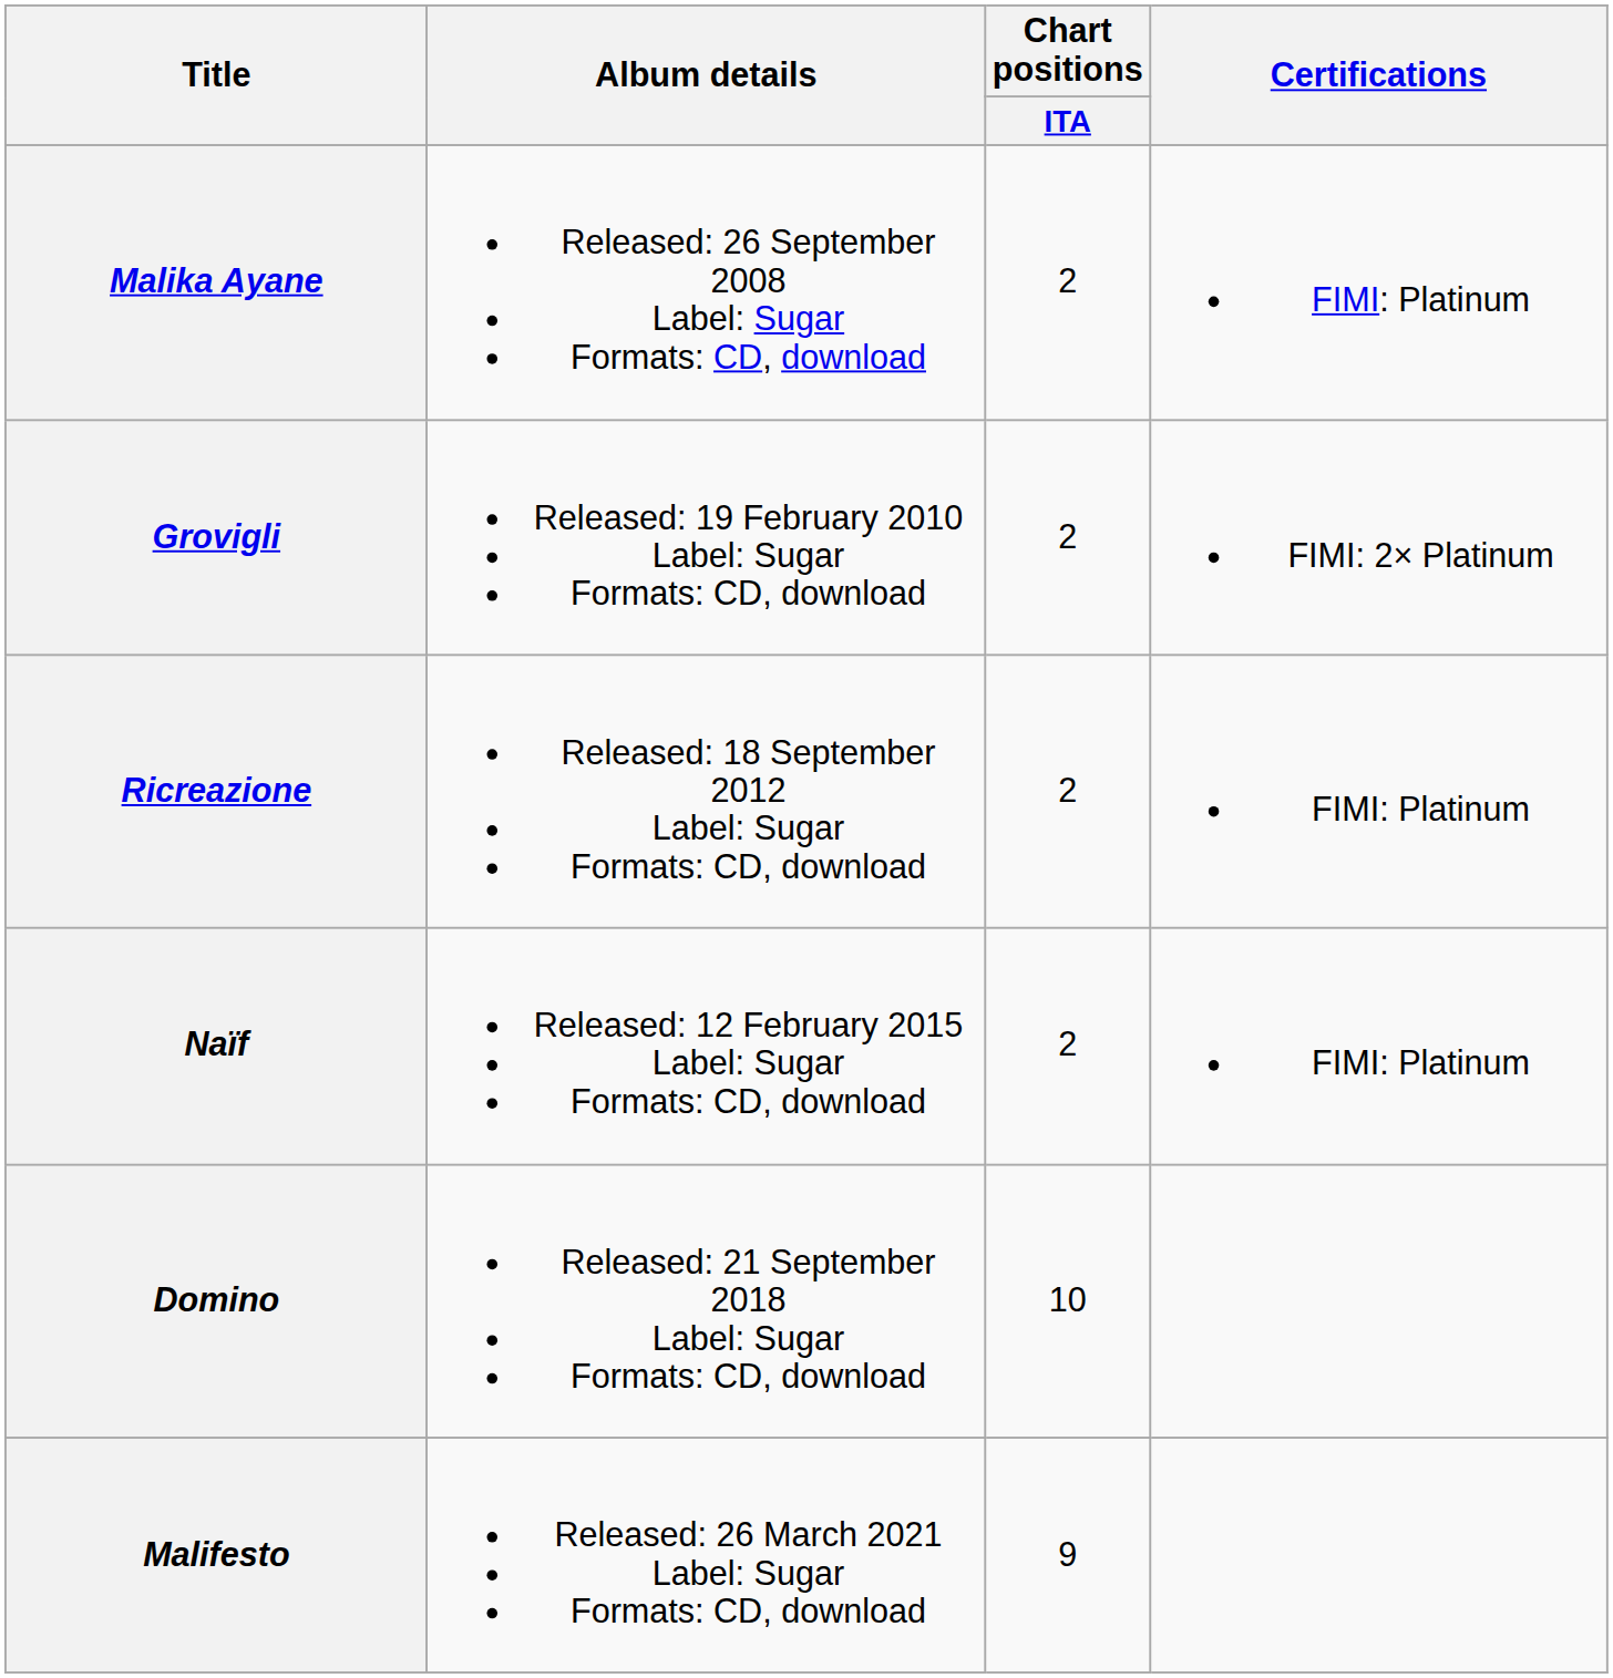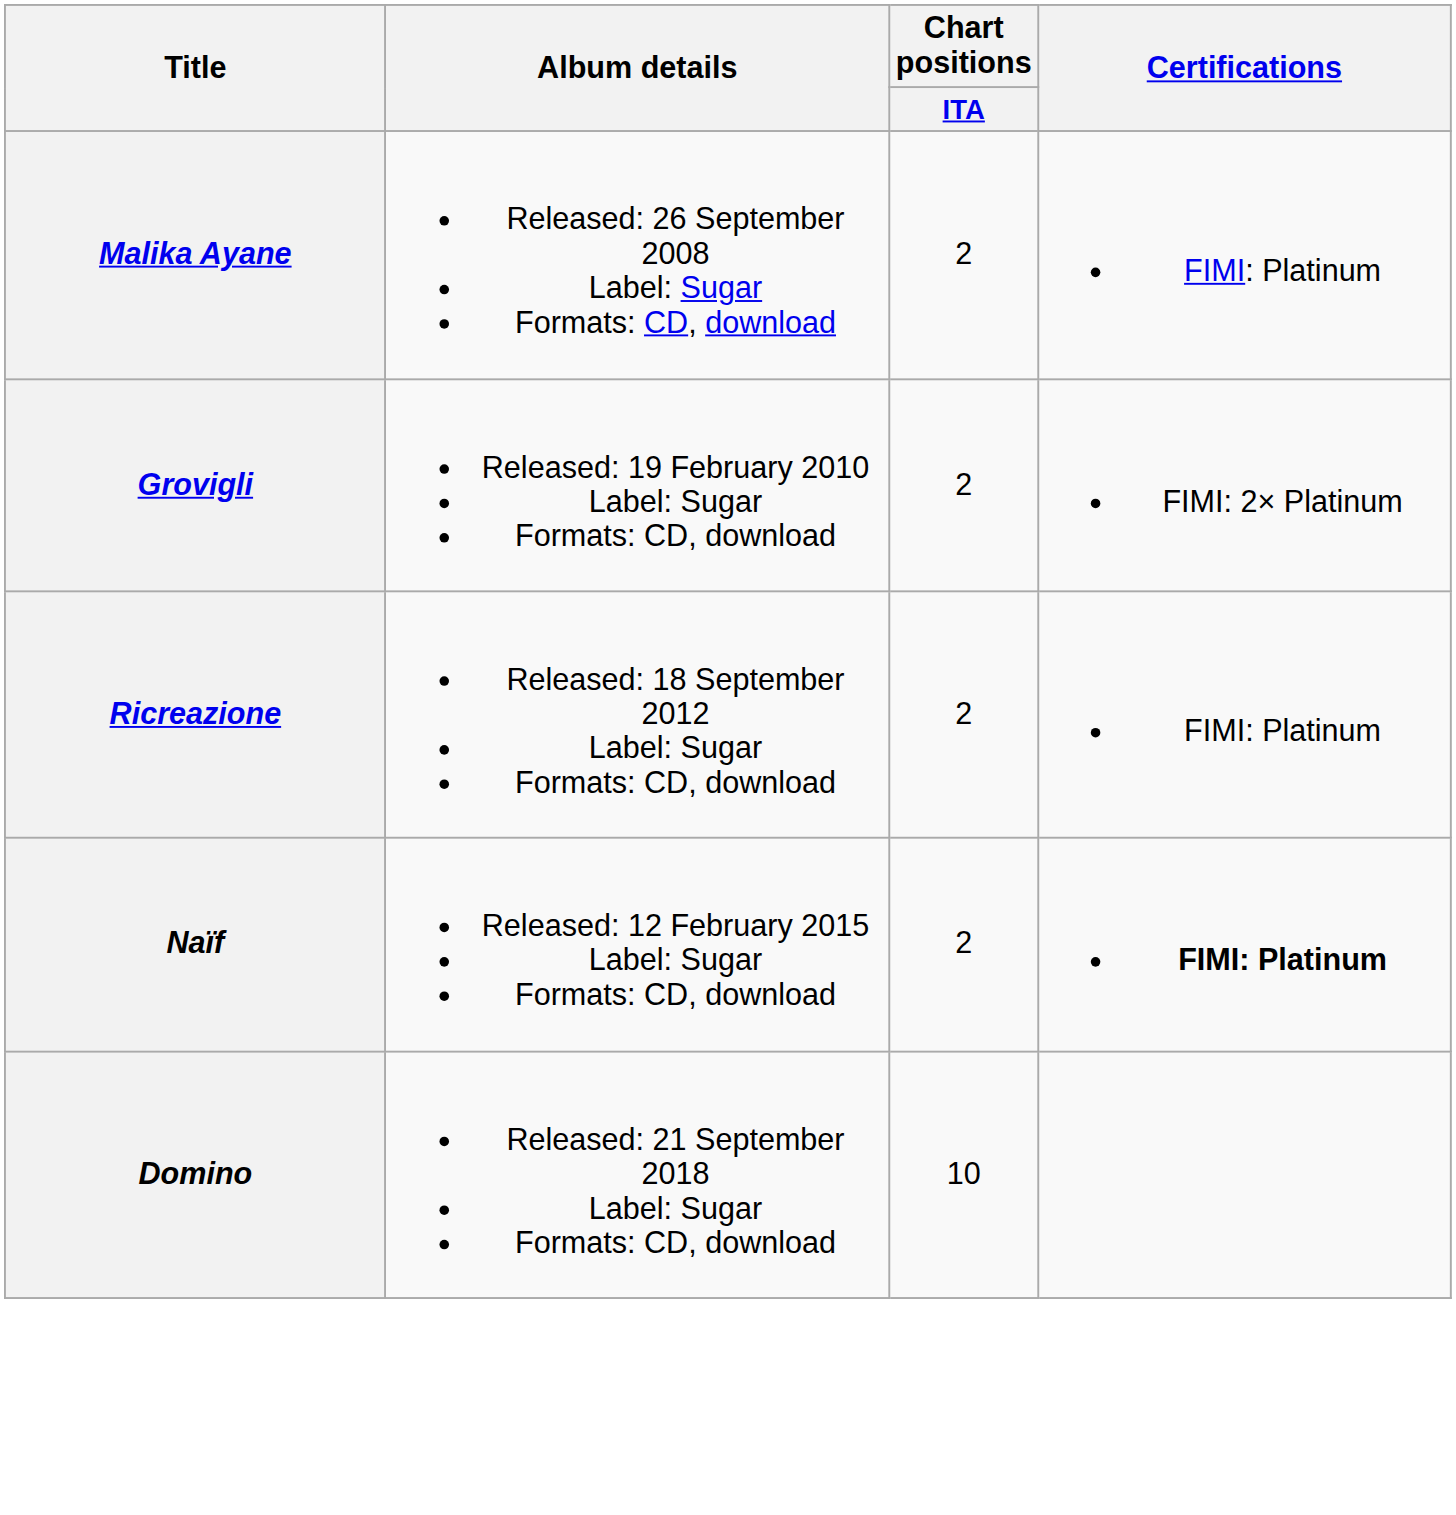 <table class="wikitable plainrowheaders" style="text-align:center;" border="1">
 <tr>
 <th scope="col" rowspan="2" style="width:12em;">Title</th>
 <th scope="col" rowspan="2" style="width:16em;">Album details</th>
 <th scope="col" colspan="1">Chart positions</th>
 <th scope="col" rowspan="2" style="width:13em;"><a href='#'>Certifications</a></th>
 </tr>
 <tr>
 <th scope="col" style="width:3em;font-size:90%;"><a href='#'>ITA</a><br></th>
 </tr>
 <tr>
 <th scope="row"><em><a href='#'>Malika Ayane</a></em></th>
 <td><br><ul><li>Released: 26 September 2008</li><li>Label: <a href='#'>Sugar</a></li><li>Formats: <a href='#'>CD</a>, <a href='#'>download</a></li></ul></td>
 <td>2</td>
 <td><br><ul><li><a href='#'>FIMI</a>: Platinum</li></ul></td>
 </tr>
 <tr>
 <th scope="row"><em><a href='#'>Grovigli</a></em></th>
 <td><br><ul><li>Released: 19 February 2010</li><li>Label: Sugar</li><li>Formats: CD, download</li></ul></td>
 <td>2</td>
 <td><br><ul><li>FIMI: 2× Platinum</li></ul></td>
 </tr>
 <tr>
 <th scope="row"><em><a href='#'>Ricreazione</a></em></th>
 <td><br><ul><li>Released: 18 September 2012</li><li>Label: Sugar</li><li>Formats: CD, download</li></ul></td>
 <td>2</td>
 <td><br><ul><li>FIMI: Platinum</li></ul></td>
 </tr>
 <tr>
 <th scope="row"><em>Naïf</em></th>
 <td><br><ul><li>Released: 12 February 2015</li><li>Label: Sugar</li><li>Formats: CD, download</li></ul></td>
 <td>2</td>
-<td><br><ul><li>FIMI: Platinum</li></ul></td>
+<td><strong><br><ul><li>FIMI: Platinum</li></ul></strong></td>
 </tr>
 <tr>
 <th scope="row"><em>Domino</em></th>
 <td><br><ul><li>Released: 21 September 2018</li><li>Label: Sugar</li><li>Formats: CD, download</li></ul></td>
 <td>10</td>
 <td></td>
 </tr>
-<tr>
-<th scope="row"><em>Malifesto</em></th>
-<td><br><ul><li>Released: 26 March 2021</li><li>Label: Sugar</li><li>Formats: CD, download</li></ul></td>
-<td>9</td>
-<td></td>
-</tr>
 </table>
